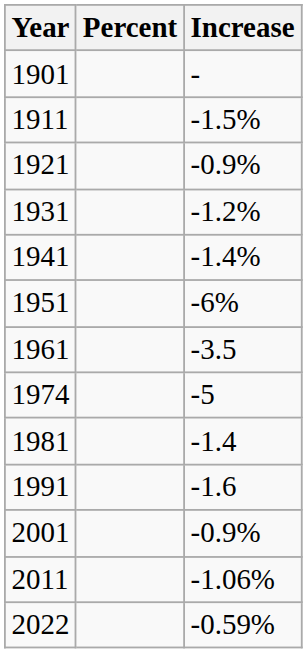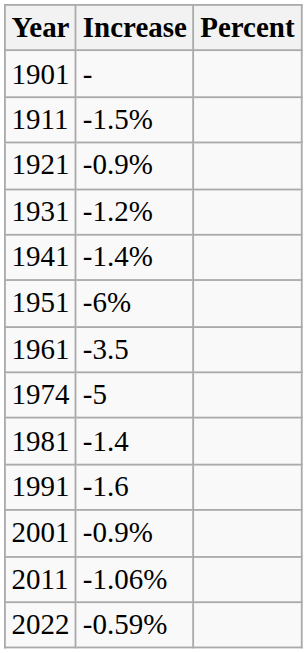 <table class="wikitable">
 <tr>
 <th>Year</th>
+<th>Increase</th>
 <th>Percent</th>
-<th>Increase</th>
 </tr>
 <tr>
 <td>1901</td>
+<td>-</td>
 <td></td>
-<td>-</td>
 </tr>
 <tr>
 <td>1911</td>
+<td> -1.5%</td>
 <td></td>
-<td> -1.5%</td>
 </tr>
 <tr>
 <td>1921</td>
+<td> -0.9%</td>
 <td></td>
-<td> -0.9%</td>
 </tr>
 <tr>
 <td>1931</td>
+<td> -1.2%</td>
 <td></td>
-<td> -1.2%</td>
 </tr>
 <tr>
 <td>1941</td>
+<td> -1.4%</td>
 <td></td>
-<td> -1.4%</td>
 </tr>
 <tr>
 <td>1951</td>
+<td> -6%</td>
 <td></td>
-<td> -6%</td>
 </tr>
 <tr>
 <td>1961</td>
+<td> -3.5</td>
 <td></td>
-<td> -3.5</td>
 </tr>
 <tr>
 <td>1974</td>
+<td> -5</td>
 <td></td>
-<td> -5</td>
 </tr>
 <tr>
 <td>1981</td>
+<td> -1.4</td>
 <td></td>
-<td> -1.4</td>
 </tr>
 <tr>
 <td>1991</td>
+<td> -1.6</td>
 <td></td>
-<td> -1.6</td>
 </tr>
 <tr>
 <td>2001</td>
+<td> -0.9%</td>
 <td></td>
-<td> -0.9%</td>
 </tr>
 <tr>
 <td>2011</td>
+<td> -1.06%</td>
 <td></td>
-<td> -1.06%</td>
 </tr>
 <tr>
 <td>2022</td>
+<td> -0.59%</td>
 <td></td>
-<td> -0.59%</td>
 </tr>
 </table>
